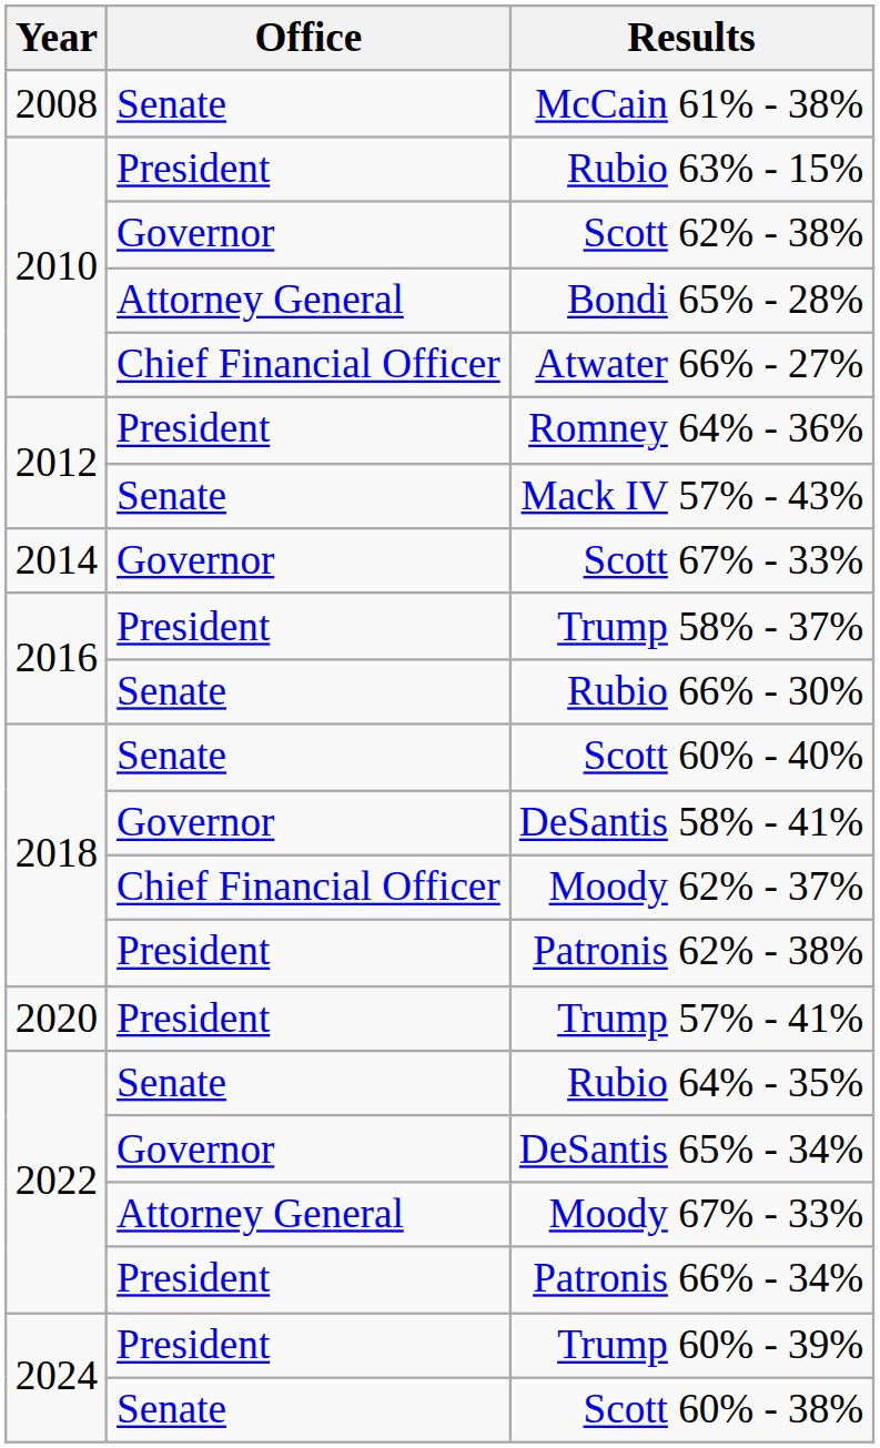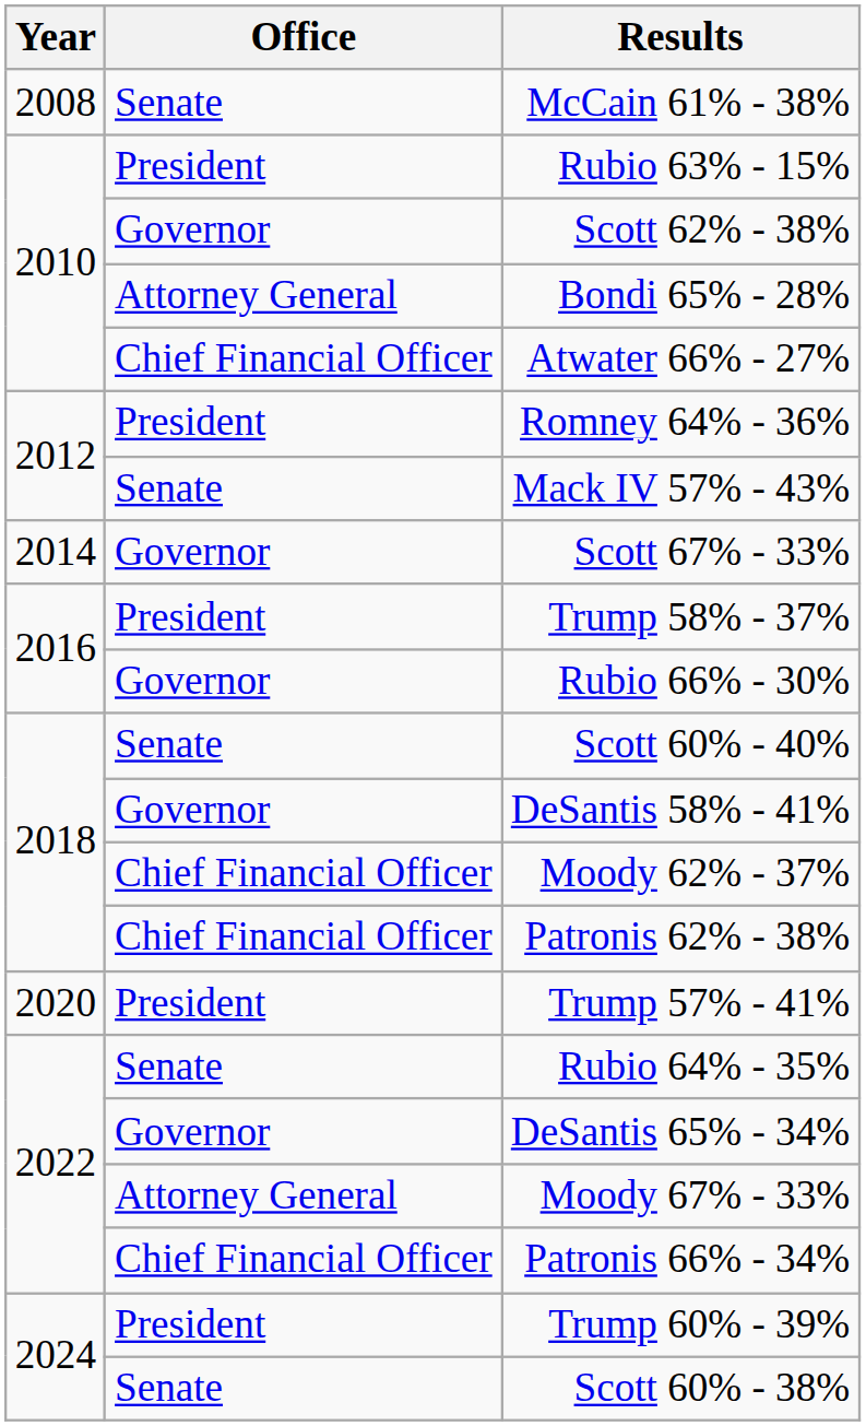 <table class=wikitable>
 <tr>
 <th>Year</th>
 <th>Office</th>
 <th>Results</th>
 </tr>
 <tr>
 <td>2008</td>
 <td><a href='#'>Senate</a></td>
 <td align="right" ><a href='#'>McCain</a> 61% - 38%</td>
 </tr>
 <tr>
 <td rowspan=4>2010</td>
 <td><a href='#'>President</a></td>
 <td align="right" ><a href='#'>Rubio</a> 63% - 15%</td>
 </tr>
 <tr>
 <td><a href='#'>Governor</a></td>
 <td align="right" ><a href='#'>Scott</a> 62% - 38%</td>
 </tr>
 <tr>
 <td><a href='#'>Attorney General</a></td>
 <td align="right" ><a href='#'>Bondi</a> 65% - 28%</td>
 </tr>
 <tr>
 <td><a href='#'>Chief Financial Officer</a></td>
 <td align="right" ><a href='#'>Atwater</a> 66% - 27%</td>
 </tr>
 <tr>
 <td rowspan=2>2012</td>
 <td><a href='#'>President</a></td>
 <td align="right" ><a href='#'>Romney</a> 64% - 36%</td>
 </tr>
 <tr>
 <td><a href='#'>Senate</a></td>
 <td align="right" ><a href='#'>Mack IV</a> 57% - 43%</td>
 </tr>
 <tr>
 <td>2014</td>
 <td><a href='#'>Governor</a></td>
 <td align="right" ><a href='#'>Scott</a> 67% - 33%</td>
 </tr>
 <tr>
 <td rowspan=2>2016</td>
 <td><a href='#'>President</a></td>
 <td align="right" ><a href='#'>Trump</a> 58% - 37%</td>
 </tr>
 <tr>
-<td><a href='#'>Senate</a></td>
+<td><a href='#'>Governor</a></td>
 <td align="right" ><a href='#'>Rubio</a> 66% - 30%</td>
 </tr>
 <tr>
 <td rowspan=4>2018</td>
 <td><a href='#'>Senate</a></td>
 <td align="right" ><a href='#'>Scott</a> 60% - 40%</td>
 </tr>
 <tr>
 <td><a href='#'>Governor</a></td>
 <td align="right" ><a href='#'>DeSantis</a> 58% - 41%</td>
 </tr>
 <tr>
 <td><a href='#'>Chief Financial Officer</a></td>
 <td align="right" ><a href='#'>Moody</a> 62% - 37%</td>
 </tr>
 <tr>
-<td><a href='#'>President</a></td>
+<td><a href='#'>Chief Financial Officer</a></td>
 <td align="right" ><a href='#'>Patronis</a> 62% - 38%</td>
 </tr>
 <tr>
 <td>2020</td>
 <td><a href='#'>President</a></td>
 <td align="right" ><a href='#'>Trump</a> 57% - 41%</td>
 </tr>
 <tr>
 <td rowspan=4>2022</td>
 <td><a href='#'>Senate</a></td>
 <td align="right" ><a href='#'>Rubio</a> 64% - 35%</td>
 </tr>
 <tr>
 <td><a href='#'>Governor</a></td>
 <td align="right" ><a href='#'>DeSantis</a> 65% - 34%</td>
 </tr>
 <tr>
 <td><a href='#'>Attorney General</a></td>
 <td align="right" ><a href='#'>Moody</a> 67% - 33%</td>
 </tr>
 <tr>
-<td><a href='#'>President</a></td>
+<td><a href='#'>Chief Financial Officer</a></td>
 <td align="right" ><a href='#'>Patronis</a> 66% - 34%</td>
 </tr>
 <tr>
 <td rowspan=2>2024</td>
 <td><a href='#'>President</a></td>
 <td align="right" ><a href='#'>Trump</a> 60% - 39%</td>
 </tr>
 <tr>
 <td><a href='#'>Senate</a></td>
 <td align="right" ><a href='#'>Scott</a> 60% - 38%</td>
 </tr>
 </table>
